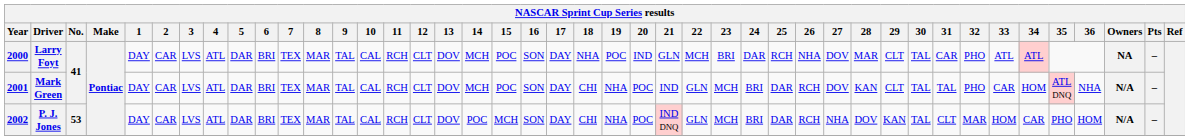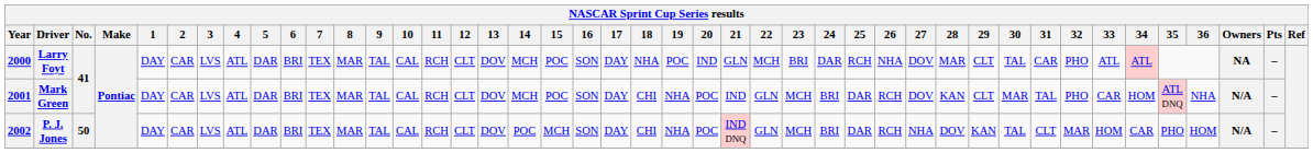 <table class="wikitable" style="text-align:center; font-size:75%">
 <tr>
 <th colspan=45><a href='#'>NASCAR Sprint Cup Series</a> results</th>
 </tr>
 <tr>
 <th>Year</th>
 <th>Driver</th>
 <th>No.</th>
 <th>Make</th>
 <th>1</th>
 <th>2</th>
 <th>3</th>
 <th>4</th>
 <th>5</th>
 <th>6</th>
 <th>7</th>
 <th>8</th>
 <th>9</th>
 <th>10</th>
 <th>11</th>
 <th>12</th>
 <th>13</th>
 <th>14</th>
 <th>15</th>
 <th>16</th>
 <th>17</th>
 <th>18</th>
 <th>19</th>
 <th>20</th>
 <th>21</th>
 <th>22</th>
 <th>23</th>
 <th>24</th>
 <th>25</th>
 <th>26</th>
 <th>27</th>
 <th>28</th>
 <th>29</th>
 <th>30</th>
 <th>31</th>
 <th>32</th>
 <th>33</th>
 <th>34</th>
 <th>35</th>
 <th>36</th>
 <th>Owners</th>
 <th>Pts</th>
 <th>Ref</th>
 </tr>
 <tr>
 <th><a href='#'>2000</a></th>
 <th><a href='#'>Larry Foyt</a></th>
 <th rowspan=2>41</th>
 <th rowspan=3><a href='#'>Pontiac</a></th>
 <td><a href='#'>DAY</a></td>
 <td><a href='#'>CAR</a></td>
 <td><a href='#'>LVS</a></td>
 <td><a href='#'>ATL</a></td>
 <td><a href='#'>DAR</a></td>
 <td><a href='#'>BRI</a></td>
 <td><a href='#'>TEX</a></td>
 <td><a href='#'>MAR</a></td>
 <td><a href='#'>TAL</a></td>
 <td><a href='#'>CAL</a></td>
 <td><a href='#'>RCH</a></td>
 <td><a href='#'>CLT</a></td>
 <td><a href='#'>DOV</a></td>
 <td><a href='#'>MCH</a></td>
 <td><a href='#'>POC</a></td>
 <td><a href='#'>SON</a></td>
 <td><a href='#'>DAY</a></td>
 <td><a href='#'>NHA</a></td>
 <td><a href='#'>POC</a></td>
 <td><a href='#'>IND</a></td>
 <td><a href='#'>GLN</a></td>
 <td><a href='#'>MCH</a></td>
 <td><a href='#'>BRI</a></td>
 <td><a href='#'>DAR</a></td>
 <td><a href='#'>RCH</a></td>
 <td><a href='#'>NHA</a></td>
 <td><a href='#'>DOV</a></td>
 <td><a href='#'>MAR</a></td>
 <td><a href='#'>CLT</a></td>
 <td><a href='#'>TAL</a></td>
 <td><a href='#'>CAR</a></td>
 <td><a href='#'>PHO</a></td>
 <td><a href='#'>ATL</a></td>
 <td style="background:#FFCFCF;"><a href='#'>ATL</a><br></td>
 <td colspan=2></td>
 <th>NA</th>
 <th>–</th>
 <th rowspan=3></th>
 </tr>
 <tr>
 <th><a href='#'>2001</a></th>
 <th><a href='#'>Mark Green</a></th>
 <td><a href='#'>DAY</a></td>
 <td><a href='#'>CAR</a></td>
 <td><a href='#'>LVS</a></td>
 <td><a href='#'>ATL</a></td>
 <td><a href='#'>DAR</a></td>
 <td><a href='#'>BRI</a></td>
 <td><a href='#'>TEX</a></td>
 <td><a href='#'>MAR</a></td>
 <td><a href='#'>TAL</a></td>
 <td><a href='#'>CAL</a></td>
 <td><a href='#'>RCH</a></td>
 <td><a href='#'>CLT</a></td>
 <td><a href='#'>DOV</a></td>
 <td><a href='#'>MCH</a></td>
 <td><a href='#'>POC</a></td>
 <td><a href='#'>SON</a></td>
 <td><a href='#'>DAY</a></td>
 <td><a href='#'>CHI</a></td>
 <td><a href='#'>NHA</a></td>
 <td><a href='#'>POC</a></td>
 <td><a href='#'>IND</a></td>
 <td><a href='#'>GLN</a></td>
 <td><a href='#'>MCH</a></td>
 <td><a href='#'>BRI</a></td>
 <td><a href='#'>DAR</a></td>
 <td><a href='#'>RCH</a></td>
 <td><a href='#'>DOV</a></td>
 <td><a href='#'>KAN</a></td>
 <td><a href='#'>CLT</a></td>
-<td><a href='#'>TAL</a></td>
+<td><a href='#'>MAR</a></td>
 <td><a href='#'>TAL</a></td>
 <td><a href='#'>PHO</a></td>
 <td><a href='#'>CAR</a></td>
 <td><a href='#'>HOM</a></td>
 <td style="background:#FFCFCF;"><a href='#'>ATL</a><br><small>DNQ</small></td>
 <td><a href='#'>NHA</a></td>
 <th>N/A</th>
 <th>–</th>
 </tr>
 <tr>
 <th><a href='#'>2002</a></th>
 <th><a href='#'>P. J. Jones</a></th>
-<th>53</th>
+<th>50</th>
 <td><a href='#'>DAY</a></td>
 <td><a href='#'>CAR</a></td>
 <td><a href='#'>LVS</a></td>
 <td><a href='#'>ATL</a></td>
 <td><a href='#'>DAR</a></td>
 <td><a href='#'>BRI</a></td>
 <td><a href='#'>TEX</a></td>
 <td><a href='#'>MAR</a></td>
 <td><a href='#'>TAL</a></td>
 <td><a href='#'>CAL</a></td>
 <td><a href='#'>RCH</a></td>
 <td><a href='#'>CLT</a></td>
 <td><a href='#'>DOV</a></td>
 <td><a href='#'>POC</a></td>
 <td><a href='#'>MCH</a></td>
 <td><a href='#'>SON</a></td>
 <td><a href='#'>DAY</a></td>
 <td><a href='#'>CHI</a></td>
 <td><a href='#'>NHA</a></td>
 <td><a href='#'>POC</a></td>
 <td style="background:#ffcfcf;"><a href='#'>IND</a><br><small>DNQ</small></td>
 <td><a href='#'>GLN</a></td>
 <td><a href='#'>MCH</a></td>
 <td><a href='#'>BRI</a></td>
 <td><a href='#'>DAR</a></td>
 <td><a href='#'>RCH</a></td>
 <td><a href='#'>NHA</a></td>
 <td><a href='#'>DOV</a></td>
 <td><a href='#'>KAN</a></td>
 <td><a href='#'>TAL</a></td>
 <td><a href='#'>CLT</a></td>
 <td><a href='#'>MAR</a></td>
 <td><a href='#'>HOM</a></td>
 <td><a href='#'>CAR</a></td>
 <td><a href='#'>PHO</a></td>
 <td><a href='#'>HOM</a></td>
 <th>N/A</th>
 <th>–</th>
 </tr>
 <tr>
 </tr>
 </table>
